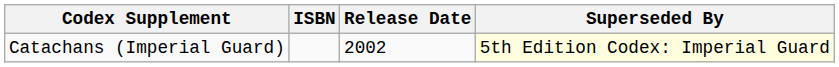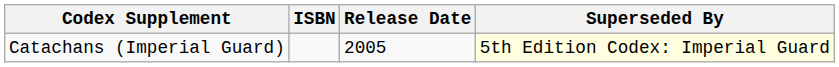 <table class="wikitable mw-collapsible mw-collapsed sortable">
 <tr>
 <th>Codex Supplement</th>
 <th>ISBN</th>
 <th>Release Date</th>
 <th>Superseded By</th>
 </tr>
 <tr>
 <td>Catachans (Imperial Guard)</td>
 <td></td>
-<td>2002</td>
+<td>2005</td>
 <td style="background: lightyellow;">5th Edition Codex: Imperial Guard</td>
 </tr>
 </table>
